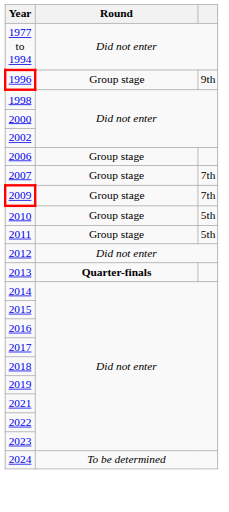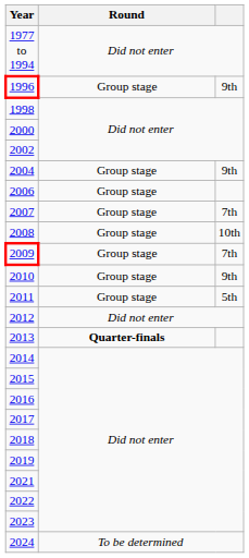 <table class="wikitable" style="text-align: center; font-size:90%">
 <tr>
 <th>Year</th>
 <th style="width:200px">Round</th>
 <th></th>
 </tr>
 <tr>
 <td><a href='#'>1977</a><br>to<br><a href='#'>1994</a></td>
 <td colspan="2"><em>Did not enter</em></td>
 </tr>
 <tr>
 <td style="border: 3px solid red"><a href='#'>1996</a></td>
 <td>Group stage</td>
 <td>9th</td>
 </tr>
 <tr>
 <td><a href='#'>1998</a></td>
 <td colspan="2" rowspan="3"><em>Did not enter</em></td>
 </tr>
 <tr>
 <td><a href='#'>2000</a></td>
 </tr>
 <tr>
 <td><a href='#'>2002</a></td>
 </tr>
 <tr>
+<td><a href='#'>2004</a></td>
+<td>Group stage</td>
+<td>9th</td>
+</tr>
+<tr>
 <td><a href='#'>2006</a></td>
 <td>Group stage</td>
 <td></td>
 </tr>
 <tr>
 <td><a href='#'>2007</a></td>
 <td>Group stage</td>
 <td>7th</td>
 </tr>
 <tr>
+<td><a href='#'>2008</a></td>
+<td>Group stage</td>
+<td>10th</td>
+</tr>
+<tr>
 <td style="border: 3px solid red"><a href='#'>2009</a></td>
 <td>Group stage</td>
 <td>7th</td>
 </tr>
 <tr>
 <td><a href='#'>2010</a></td>
 <td>Group stage</td>
-<td>5th</td>
+<td>9th</td>
 </tr>
 <tr>
 <td><a href='#'>2011</a></td>
 <td>Group stage</td>
 <td>5th</td>
 </tr>
 <tr>
 <td><a href='#'>2012</a></td>
 <td colspan="2"><em>Did not enter</em></td>
 </tr>
 <tr>
 <td><a href='#'>2013</a></td>
 <td><strong>Quarter-finals</strong></td>
 <td></td>
 </tr>
 <tr>
 <td><a href='#'>2014</a></td>
 <td colspan="2" rowspan="9"><em>Did not enter</em></td>
 </tr>
 <tr>
 <td><a href='#'>2015</a></td>
 </tr>
 <tr>
 <td><a href='#'>2016</a></td>
 </tr>
 <tr>
 <td><a href='#'>2017</a></td>
 </tr>
 <tr>
 <td><a href='#'>2018</a></td>
 </tr>
 <tr>
 <td><a href='#'>2019</a></td>
 </tr>
 <tr>
 <td><a href='#'>2021</a></td>
 </tr>
 <tr>
 <td><a href='#'>2022</a></td>
 </tr>
 <tr>
 <td><a href='#'>2023</a></td>
 </tr>
 <tr>
 <td><a href='#'>2024</a></td>
 <td colspan="2"><em>To be determined</em></td>
 </tr>
 </table>
